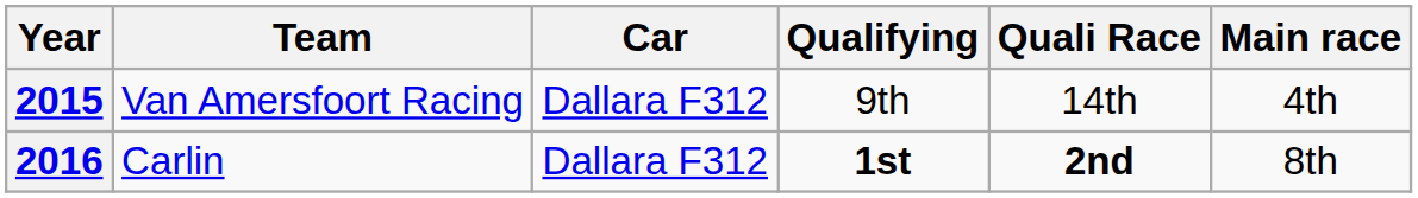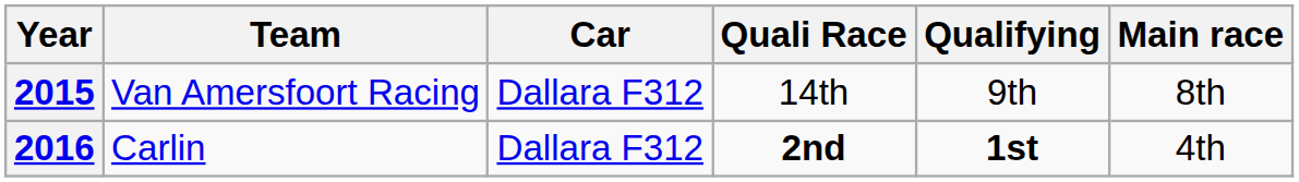 <table class="wikitable" style="text-align:center; font-size:90%">
 <tr>
 <th>Year</th>
 <th>Team</th>
 <th>Car</th>
+<th>Quali Race</th>
 <th>Qualifying</th>
-<th>Quali Race</th>
 <th>Main race</th>
 </tr>
 <tr>
 <th><a href='#'>2015</a></th>
 <td align="left"> <a href='#'>Van Amersfoort Racing</a></td>
 <td align="left"><a href='#'>Dallara F312</a></td>
+<td>14th</td>
 <td>9th</td>
-<td>14th</td>
-<td>4th</td>
+<td>8th</td>
 </tr>
 <tr>
 <th><a href='#'>2016</a></th>
 <td align="left"> <a href='#'>Carlin</a></td>
 <td align="left"><a href='#'>Dallara F312</a></td>
+<td><strong>2nd</strong></td>
 <td><strong>1st</strong></td>
-<td><strong>2nd</strong></td>
-<td>8th</td>
+<td>4th</td>
 </tr>
 </table>
